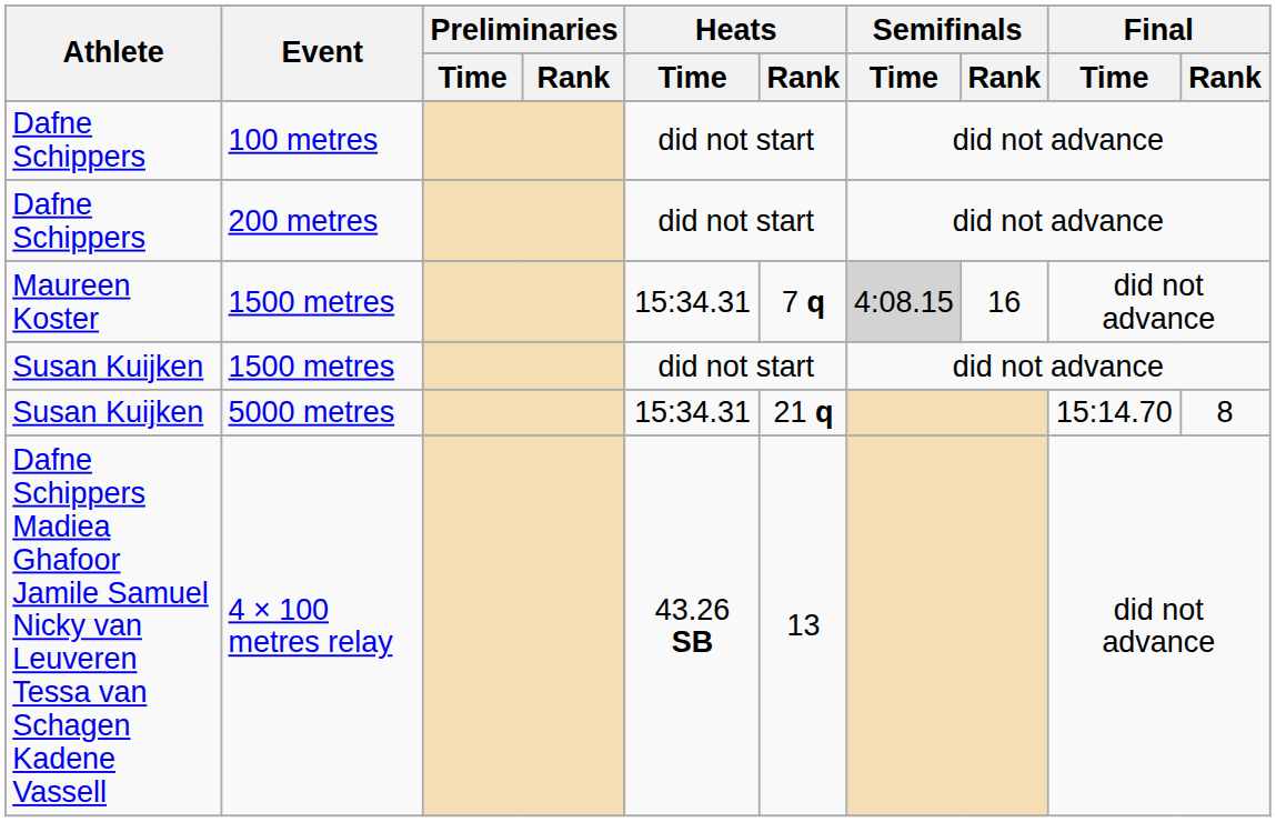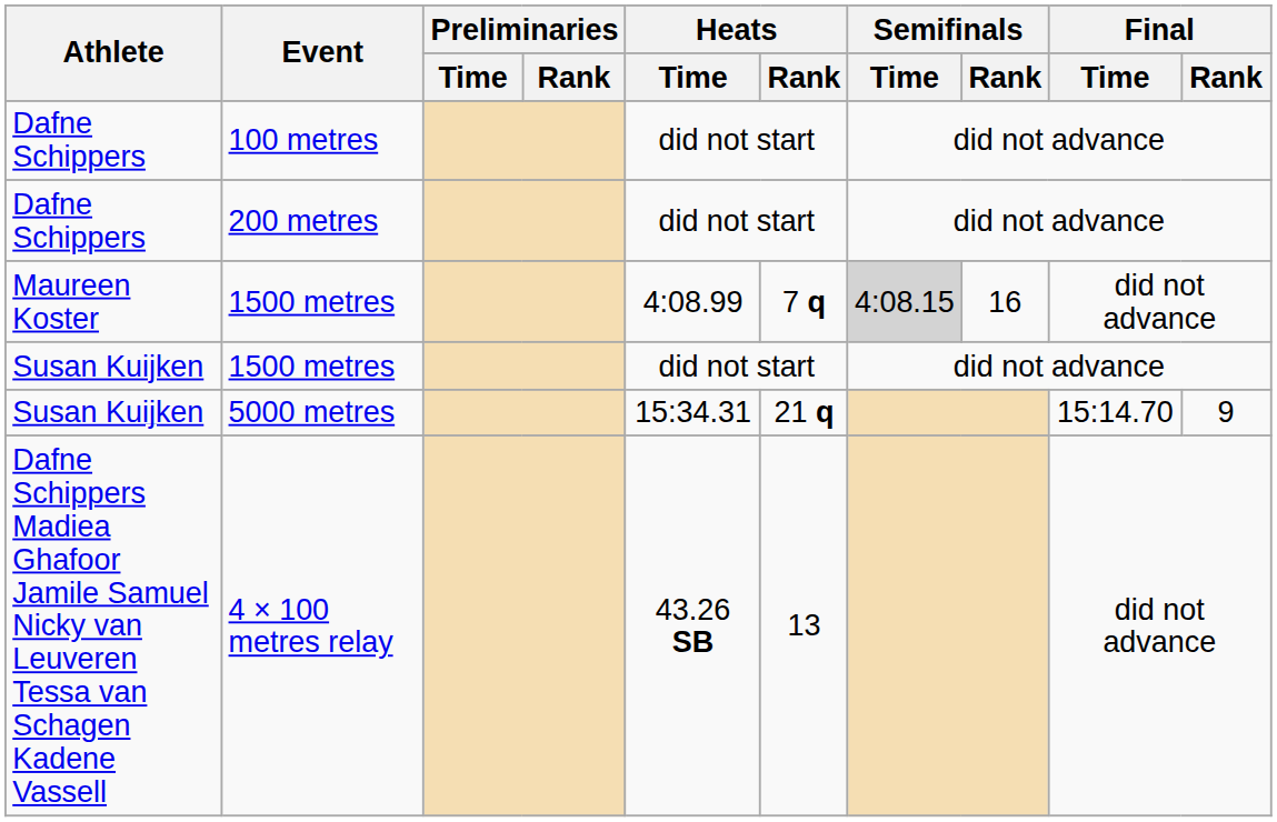 <table class=wikitable style="font-size:90%;">
 <tr>
 <th rowspan="2">Athlete</th>
 <th rowspan="2">Event</th>
 <th colspan="2">Preliminaries</th>
 <th colspan="2">Heats</th>
 <th colspan="2">Semifinals</th>
 <th colspan="2">Final</th>
 </tr>
 <tr>
 <th>Time</th>
 <th>Rank</th>
 <th>Time</th>
 <th>Rank</th>
 <th>Time</th>
 <th>Rank</th>
 <th>Time</th>
 <th>Rank</th>
 </tr>
 <tr style="border-top: single;">
 <td><a href='#'>Dafne Schippers</a></td>
 <td><a href='#'>100 metres</a></td>
 <td colspan= 2 bgcolor="wheat"></td>
 <td align=center colspan=2>did not start</td>
 <td align=center colspan=4>did not advance</td>
 </tr>
 <tr style="border-top: single;">
 <td><a href='#'>Dafne Schippers</a></td>
 <td><a href='#'>200 metres</a></td>
 <td colspan= 2 bgcolor="wheat"></td>
 <td align=center colspan=2>did not start</td>
 <td align=center colspan=4>did not advance</td>
 </tr>
 <tr style="border-top: single;">
 <td><a href='#'>Maureen Koster</a></td>
 <td><a href='#'>1500 metres</a></td>
 <td colspan= 2 bgcolor="wheat"></td>
-<td align=center>15:34.31</td>
+<td align=center>4:08.99</td>
 <td align=center>7 <strong>q</strong></td>
 <td align=center style="background: lightgrey;">4:08.15</td>
 <td align=center>16</td>
 <td align=center colspan=2>did not advance</td>
 </tr>
 <tr style="border-top: single;">
 <td><a href='#'>Susan Kuijken</a></td>
 <td><a href='#'>1500 metres</a></td>
 <td colspan= 2 bgcolor="wheat"></td>
 <td align=center colspan=2>did not start</td>
 <td align=center colspan=4>did not advance</td>
 </tr>
 <tr style="border-top: single;">
 <td><a href='#'>Susan Kuijken</a></td>
 <td><a href='#'>5000 metres</a></td>
 <td colspan= 2 bgcolor="wheat"></td>
 <td align=center>15:34.31</td>
 <td align=center>21 <strong>q</strong></td>
 <td colspan= 2 bgcolor="wheat"></td>
 <td align=center>15:14.70</td>
-<td align=center>8</td>
+<td align=center>9</td>
 </tr>
 <tr style="border-top: single;">
 <td><a href='#'>Dafne Schippers</a><br><a href='#'>Madiea Ghafoor</a><br><a href='#'>Jamile Samuel</a><br><a href='#'>Nicky van Leuveren</a><br><a href='#'>Tessa van Schagen</a><br><a href='#'>Kadene Vassell</a></td>
 <td><a href='#'>4 × 100 metres relay</a></td>
 <td colspan= 2 bgcolor="wheat"></td>
 <td align=center>43.26 <strong>SB</strong></td>
 <td align=center>13</td>
 <td colspan= 2 bgcolor="wheat"></td>
 <td align=center colspan=2>did not advance</td>
 </tr>
 </table>
